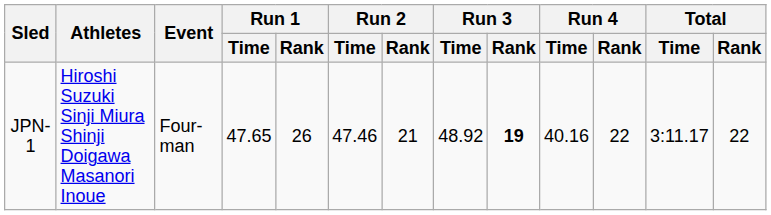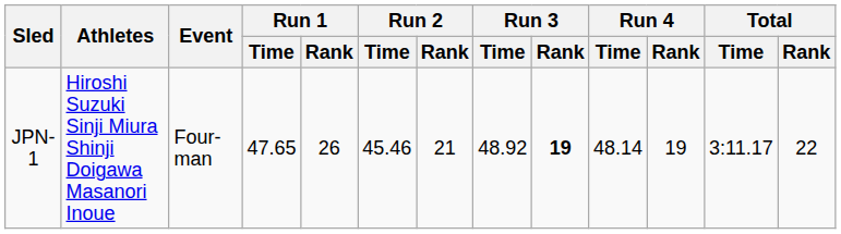 <table class="wikitable"  border="1" style="font-size:90%">
 <tr>
 <th rowspan="2">Sled</th>
 <th rowspan="2">Athletes</th>
 <th rowspan="2">Event</th>
 <th colspan="2">Run 1</th>
 <th colspan="2">Run 2</th>
 <th colspan="2">Run 3</th>
 <th colspan="2">Run 4</th>
 <th colspan="2">Total</th>
 </tr>
 <tr>
 <th>Time</th>
 <th>Rank</th>
 <th>Time</th>
 <th>Rank</th>
 <th>Time</th>
 <th>Rank</th>
 <th>Time</th>
 <th>Rank</th>
 <th>Time</th>
 <th>Rank</th>
 </tr>
 <tr>
 <td align="center">JPN-1</td>
 <td><a href='#'>Hiroshi Suzuki</a><br><a href='#'>Sinji Miura</a><br><a href='#'>Shinji Doigawa</a><br><a href='#'>Masanori Inoue</a></td>
 <td>Four-man</td>
 <td align="center">47.65</td>
 <td align="center">26</td>
-<td align="center">47.46</td>
+<td align="center">45.46</td>
 <td align="center">21</td>
 <td align="center">48.92</td>
 <td align="center"><strong>19</strong></td>
-<td align="center">40.16</td>
-<td align="center">22</td>
+<td align="center">48.14</td>
+<td align="center">19</td>
 <td align="center">3:11.17</td>
 <td align="center">22</td>
 </tr>
 </table>
